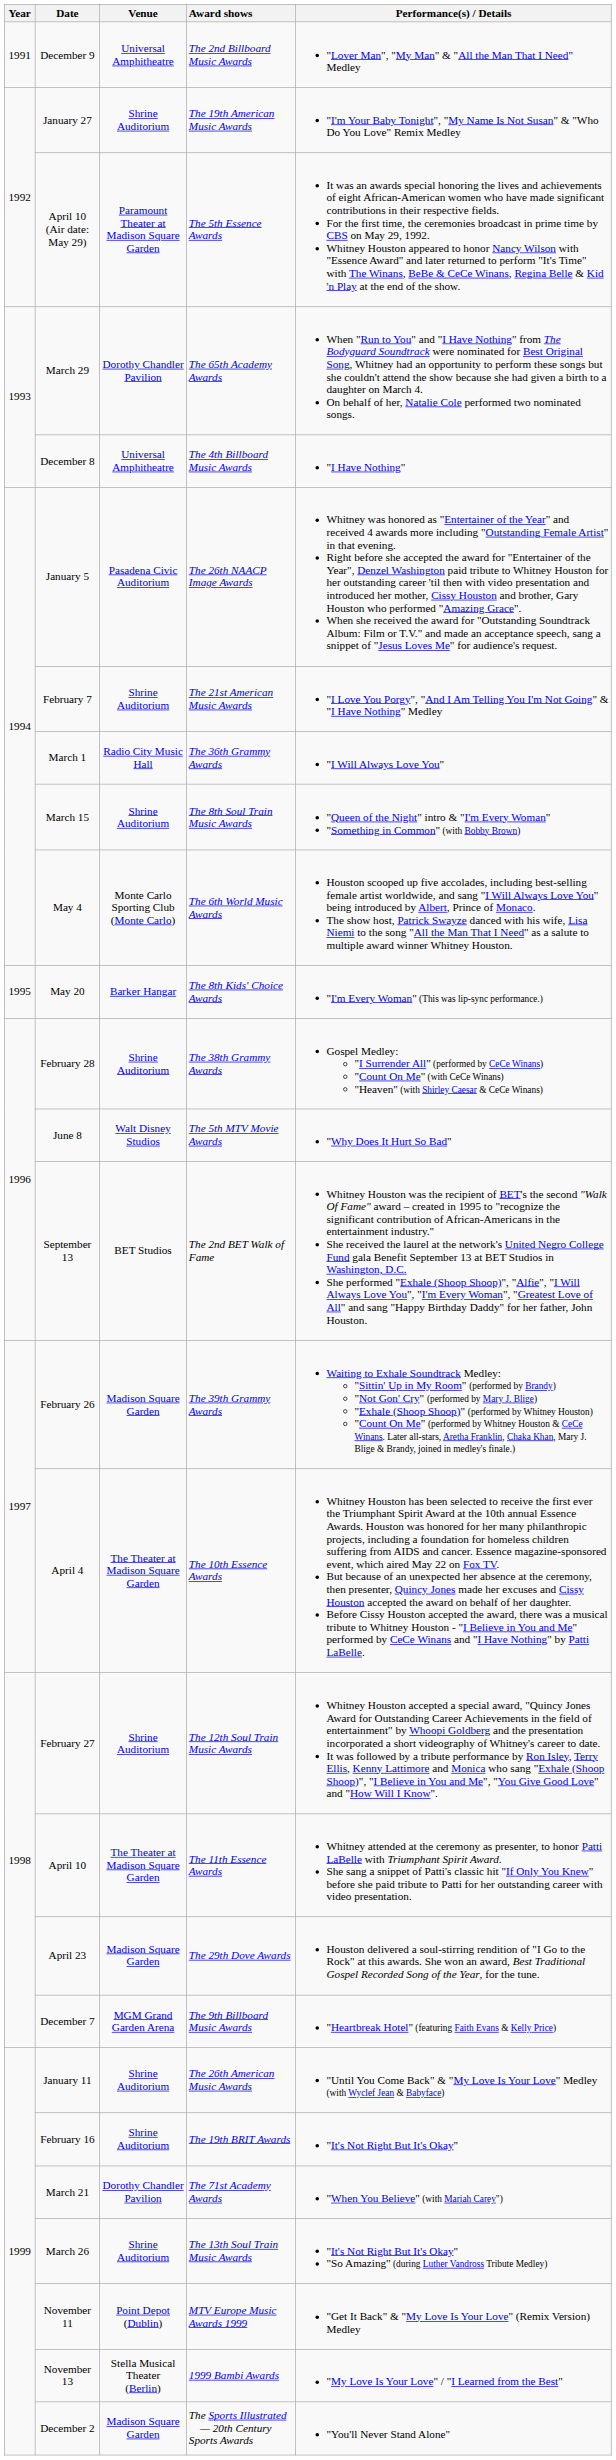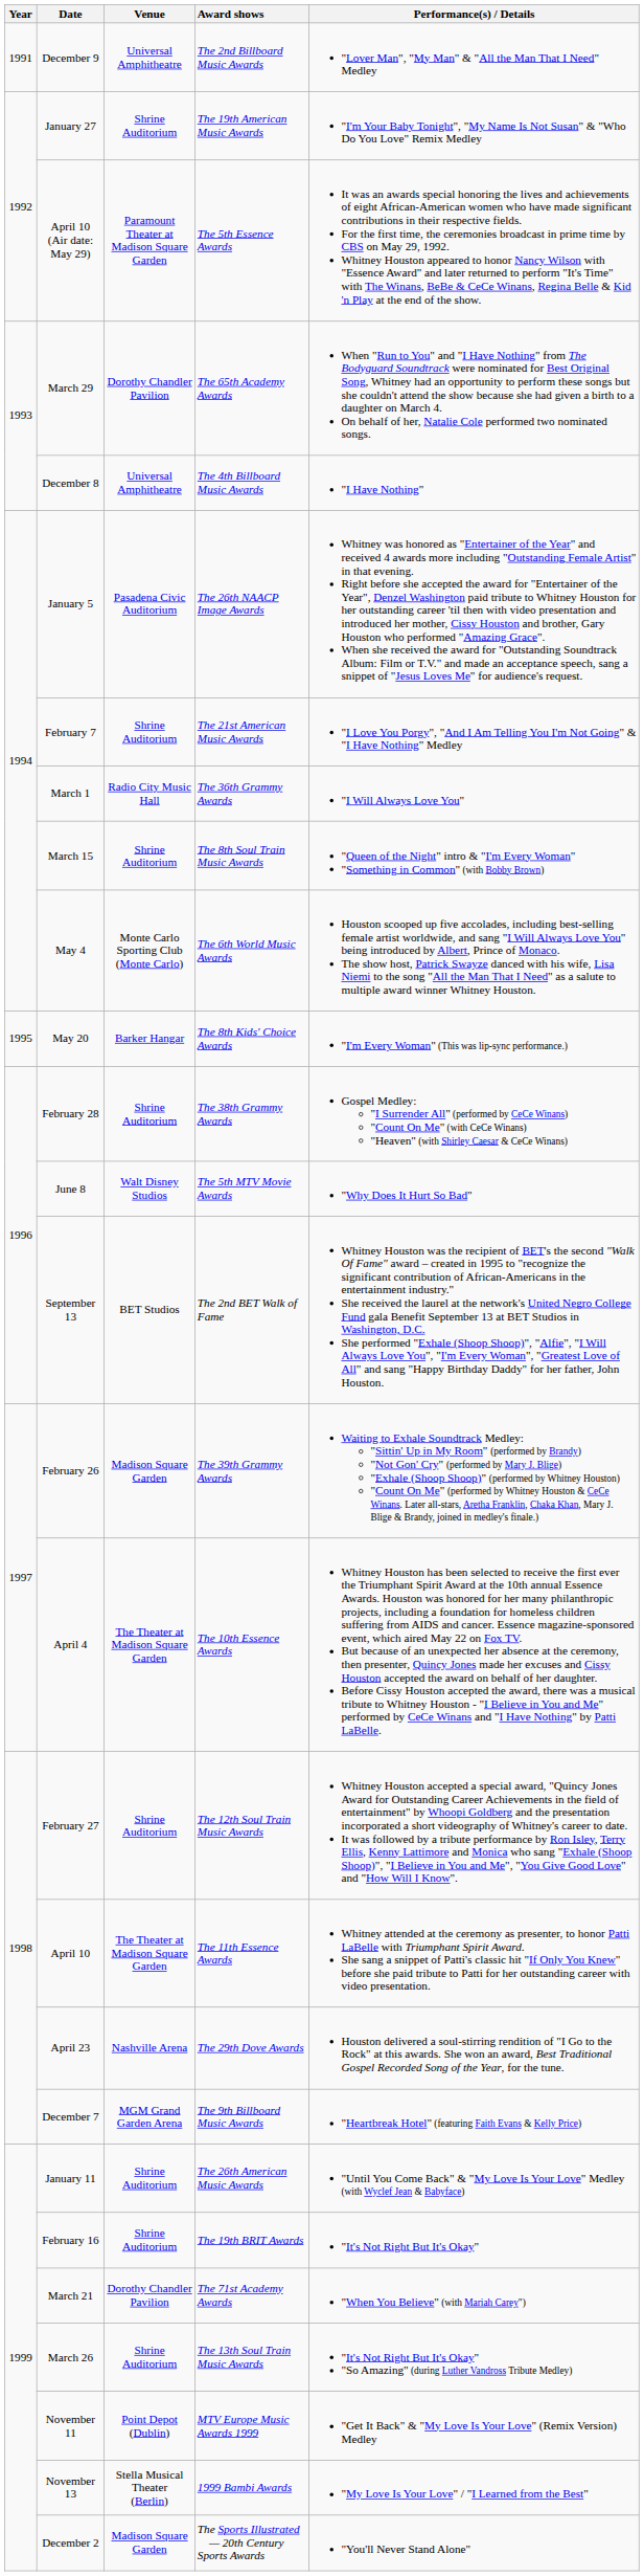 <table class="wikitable">
 <tr>
 <th style="text-align:center; width:40px;">Year</th>
 <th style="text-align:center; width:100px;">Date</th>
 <th style="text-align:center; width:140px;">Venue</th>
 <th style="text-align:left; width:220px;">Award shows</th>
 <th style="text-align:center; width:700px;">Performance(s) / Details</th>
 </tr>
 <tr>
 <td style="text-align:center;">1991</td>
 <td style="text-align:center;">December 9</td>
 <td style="text-align:center;"><a href='#'>Universal Amphitheatre</a></td>
 <td align="left"><em><a href='#'>The 2nd Billboard Music Awards</a></em></td>
 <td align="left"><br><ul><li>"<a href='#'>Lover Man</a>", "<a href='#'>My Man</a>" & "<a href='#'>All the Man That I Need</a>" Medley</li></ul></td>
 </tr>
 <tr>
 <td style="text-align:center;" rowspan="2">1992</td>
 <td style="text-align:center;">January 27</td>
 <td style="text-align:center;"><a href='#'>Shrine Auditorium</a></td>
 <td align="left"><em><a href='#'>The 19th American Music Awards</a></em></td>
 <td align="left"><br><ul><li>"<a href='#'>I'm Your Baby Tonight</a>", "<a href='#'>My Name Is Not Susan</a>" & "Who Do You Love" Remix Medley</li></ul></td>
 </tr>
 <tr>
 <td style="text-align:center;">April 10<br>(Air date: May 29)</td>
 <td style="text-align:center;"><a href='#'>Paramount Theater at Madison Square Garden</a></td>
 <td align="left"><em><a href='#'>The 5th Essence Awards</a></em></td>
 <td align="left"><br><ul><li>It was an awards special honoring the lives and achievements of eight African-American women who have made significant contributions in their respective fields.</li><li>For the first time, the ceremonies broadcast in prime time by <a href='#'>CBS</a> on May 29, 1992.</li><li>Whitney Houston appeared to honor <a href='#'>Nancy Wilson</a> with "Essence Award" and later returned to perform "It's Time" with <a href='#'>The Winans</a>, <a href='#'>BeBe & CeCe Winans</a>, <a href='#'>Regina Belle</a> & <a href='#'>Kid 'n Play</a> at the end of the show.</li></ul></td>
 </tr>
 <tr>
 <td style="text-align:center;" rowspan="2">1993</td>
 <td style="text-align:center;">March 29</td>
 <td style="text-align:center;"><a href='#'>Dorothy Chandler Pavilion</a></td>
 <td align="left"><em><a href='#'>The 65th Academy Awards</a></em></td>
 <td align="left"><br><ul><li>When "<a href='#'>Run to You</a>" and "<a href='#'>I Have Nothing</a>" from <em><a href='#'>The Bodyguard Soundtrack</a></em> were nominated for <a href='#'>Best Original Song</a>, Whitney had an opportunity to perform these songs but she couldn't attend the show because she had given a birth to a daughter on March 4.</li><li>On behalf of her, <a href='#'>Natalie Cole</a> performed two nominated songs.</li></ul></td>
 </tr>
 <tr>
 <td style="text-align:center;">December 8</td>
 <td style="text-align:center;"><a href='#'>Universal Amphitheatre</a></td>
 <td align="left"><em><a href='#'>The 4th Billboard Music Awards</a></em></td>
 <td align="left"><br><ul><li>"<a href='#'>I Have Nothing</a>"</li></ul></td>
 </tr>
 <tr>
 <td style="text-align:center;" rowspan="5">1994</td>
 <td style="text-align:center;">January 5</td>
 <td style="text-align:center;"><a href='#'>Pasadena Civic Auditorium</a></td>
 <td align="left"><em><a href='#'>The 26th NAACP Image Awards</a></em></td>
 <td align="left"><br><ul><li>Whitney was honored as "<a href='#'>Entertainer of the Year</a>" and received 4 awards more including "<a href='#'>Outstanding Female Artist</a>" in that evening.</li><li>Right before she accepted the award for "Entertainer of the Year", <a href='#'>Denzel Washington</a> paid tribute to Whitney Houston for her outstanding career 'til then with video presentation and introduced her mother, <a href='#'>Cissy Houston</a> and brother, Gary Houston who performed "<a href='#'>Amazing Grace</a>".</li><li>When she received the award for "Outstanding Soundtrack Album: Film or T.V." and made an acceptance speech, sang a snippet of "<a href='#'>Jesus Loves Me</a>" for audience's request.</li></ul></td>
 </tr>
 <tr>
 <td style="text-align:center;">February 7</td>
 <td style="text-align:center;"><a href='#'>Shrine Auditorium</a></td>
 <td align="left"><em><a href='#'>The 21st American Music Awards</a></em></td>
 <td align="left"><br><ul><li>"<a href='#'>I Love You Porgy</a>", "<a href='#'>And I Am Telling You I'm Not Going</a>" & "<a href='#'>I Have Nothing</a>" Medley</li></ul></td>
 </tr>
 <tr>
 <td style="text-align:center;">March 1</td>
 <td style="text-align:center;"><a href='#'>Radio City Music Hall</a></td>
 <td align="left"><em><a href='#'>The 36th Grammy Awards</a></em></td>
 <td align="left"><br><ul><li>"<a href='#'>I Will Always Love You</a>"</li></ul></td>
 </tr>
 <tr>
 <td style="text-align:center;">March 15</td>
 <td style="text-align:center;"><a href='#'>Shrine Auditorium</a></td>
 <td align="left"><em><a href='#'>The 8th Soul Train Music Awards</a></em></td>
 <td align="left"><br><ul><li>"<a href='#'>Queen of the Night</a>" intro & "<a href='#'>I'm Every Woman</a>"</li><li>"<a href='#'>Something in Common</a>"<small> (with <a href='#'>Bobby Brown</a>)</small></li></ul></td>
 </tr>
 <tr>
 <td style="text-align:center;">May 4</td>
 <td style="text-align:center;">Monte Carlo Sporting Club<br>(<a href='#'>Monte Carlo</a>)</td>
 <td align="left"><em><a href='#'>The 6th World Music Awards</a></em></td>
 <td align="left"><br><ul><li>Houston scooped up five accolades, including best-selling female artist worldwide, and sang "<a href='#'>I Will Always Love You</a>" being introduced by <a href='#'>Albert</a>, Prince of <a href='#'>Monaco</a>.</li><li>The show host, <a href='#'>Patrick Swayze</a> danced with his wife, <a href='#'>Lisa Niemi</a> to the song "<a href='#'>All the Man That I Need</a>" as a salute to multiple award winner Whitney Houston.</li></ul></td>
 </tr>
 <tr>
 <td style="text-align:center;">1995</td>
 <td style="text-align:center;">May 20</td>
 <td style="text-align:center;"><a href='#'>Barker Hangar</a></td>
 <td align="left"><em><a href='#'>The 8th Kids' Choice Awards</a></em></td>
 <td align="left"><br><ul><li>"<a href='#'>I'm Every Woman</a>"<small> (This was lip-sync performance.)</small></li></ul></td>
 </tr>
 <tr>
 <td style="text-align:center;" rowspan="3">1996</td>
 <td style="text-align:center;">February 28</td>
 <td style="text-align:center;"><a href='#'>Shrine Auditorium</a></td>
 <td align="left"><em><a href='#'>The 38th Grammy Awards</a></em></td>
 <td align="left"><br><ul><li>Gospel Medley:<ul><li>"<a href='#'>I Surrender All</a>"<small> (performed by <a href='#'>CeCe Winans</a>)</small></li><li>"<a href='#'>Count On Me</a>"<small> (with CeCe Winans)</small></li><li>"Heaven"<small> (with <a href='#'>Shirley Caesar</a> & CeCe Winans)</small></li></ul></li></ul></td>
 </tr>
 <tr>
 <td style="text-align:center;">June 8</td>
 <td style="text-align:center;"><a href='#'>Walt Disney Studios</a></td>
 <td align="left"><em><a href='#'>The 5th MTV Movie Awards</a></em></td>
 <td align="left"><br><ul><li>"<a href='#'>Why Does It Hurt So Bad</a>"</li></ul></td>
 </tr>
 <tr>
 <td style="text-align:center;">September 13</td>
 <td style="text-align:center;">BET Studios</td>
 <td align="left"><em>The 2nd BET Walk of Fame</em></td>
 <td align="left"><br><ul><li>Whitney Houston was the recipient of <a href='#'>BET</a>'s the second <em>"Walk Of Fame"</em> award – created in 1995 to "recognize the significant contribution of African-Americans in the entertainment industry."</li><li>She received the laurel at the network's <a href='#'>United Negro College Fund</a> gala Benefit September 13 at BET Studios in <a href='#'>Washington, D.C.</a></li><li>She performed "<a href='#'>Exhale (Shoop Shoop)</a>", "<a href='#'>Alfie</a>", "<a href='#'>I Will Always Love You</a>", "<a href='#'>I'm Every Woman</a>", "<a href='#'>Greatest Love of All</a>" and sang "Happy Birthday Daddy" for her father, John Houston.</li></ul></td>
 </tr>
 <tr>
 <td style="text-align:center;" rowspan="2">1997</td>
 <td style="text-align:center;">February 26</td>
 <td style="text-align:center;"><a href='#'>Madison Square Garden</a></td>
 <td align="left"><em><a href='#'>The 39th Grammy Awards</a></em></td>
 <td align="left"><br><ul><li><a href='#'>Waiting to Exhale Soundtrack</a> Medley:<ul><li>"<a href='#'>Sittin' Up in My Room</a>" <small> (performed by <a href='#'>Brandy</a>)</small></li><li>"<a href='#'>Not Gon' Cry</a>" <small> (performed by <a href='#'>Mary J. Blige</a>)</small></li><li>"<a href='#'>Exhale (Shoop Shoop)</a>" <small> (performed by Whitney Houston)</small></li><li>"<a href='#'>Count On Me</a>" <small> (performed by Whitney Houston & <a href='#'>CeCe Winans</a>. Later all-stars, <a href='#'>Aretha Franklin</a>, <a href='#'>Chaka Khan</a>, Mary J. Blige & Brandy, joined in medley's finale.)</small></li></ul></li></ul></td>
 </tr>
 <tr>
 <td style="text-align:center;">April 4</td>
 <td style="text-align:center;"><a href='#'>The Theater at Madison Square Garden</a></td>
 <td align="left"><em><a href='#'>The 10th Essence Awards</a></em></td>
 <td align="left"><br><ul><li>Whitney Houston has been selected to receive the first ever the Triumphant Spirit Award at the 10th annual Essence Awards. Houston was honored for her many philanthropic projects, including a foundation for homeless children suffering from AIDS and cancer. Essence magazine-sponsored event, which aired May 22 on <a href='#'>Fox TV</a>.</li><li>But because of an unexpected her absence at the ceremony, then presenter, <a href='#'>Quincy Jones</a> made her excuses and <a href='#'>Cissy Houston</a> accepted the award on behalf of her daughter.</li><li>Before Cissy Houston accepted the award, there was a musical tribute to Whitney Houston - "<a href='#'>I Believe in You and Me</a>" performed by <a href='#'>CeCe Winans</a> and "<a href='#'>I Have Nothing</a>" by <a href='#'>Patti LaBelle</a>.</li></ul></td>
 </tr>
 <tr>
 <td style="text-align:center;" rowspan="4">1998</td>
 <td style="text-align:center;">February 27</td>
 <td style="text-align:center;"><a href='#'>Shrine Auditorium</a></td>
 <td align="left"><em><a href='#'>The 12th Soul Train Music Awards</a></em></td>
 <td align="left"><br><ul><li>Whitney Houston accepted a special award, "Quincy Jones Award for Outstanding Career Achievements in the field of entertainment" by <a href='#'>Whoopi Goldberg</a> and the presentation incorporated a short videography of Whitney's career to date.</li><li>It was followed by a tribute performance by <a href='#'>Ron Isley</a>, <a href='#'>Terry Ellis</a>, <a href='#'>Kenny Lattimore</a> and <a href='#'>Monica</a> who sang "<a href='#'>Exhale (Shoop Shoop)</a>", "<a href='#'>I Believe in You and Me</a>", "<a href='#'>You Give Good Love</a>" and "<a href='#'>How Will I Know</a>".</li></ul></td>
 </tr>
 <tr>
 <td style="text-align:center;">April 10</td>
 <td style="text-align:center;"><a href='#'>The Theater at Madison Square Garden</a></td>
 <td align="left"><em><a href='#'>The 11th Essence Awards</a></em></td>
 <td align="left"><br><ul><li>Whitney attended at the ceremony as presenter, to honor <a href='#'>Patti LaBelle</a> with <em>Triumphant Spirit Award</em>.</li><li>She sang a snippet of Patti's classic hit "<a href='#'>If Only You Knew</a>" before she paid tribute to Patti for her outstanding career with video presentation.</li></ul></td>
 </tr>
 <tr>
 <td style="text-align:center;">April 23</td>
-<td style="text-align:center;"><a href='#'>Madison Square Garden</a></td>
+<td style="text-align:center;"><a href='#'>Nashville Arena</a></td>
 <td align="left"><em><a href='#'>The 29th Dove Awards</a></em></td>
 <td align="left"><br><ul><li>Houston delivered a soul-stirring rendition of "I Go to the Rock" at this awards. She won an award, <em>Best Traditional Gospel Recorded Song of the Year</em>, for the tune.</li></ul></td>
 </tr>
 <tr>
 <td style="text-align:center;">December 7</td>
 <td style="text-align:center;"><a href='#'>MGM Grand Garden Arena</a></td>
 <td align="left"><em><a href='#'>The 9th Billboard Music Awards</a></em></td>
 <td align="left"><br><ul><li>"<a href='#'>Heartbreak Hotel</a>"<small> (featuring <a href='#'>Faith Evans</a> & <a href='#'>Kelly Price</a>)</small></li></ul></td>
 </tr>
 <tr>
 <td style="text-align:center;" rowspan="7">1999</td>
 <td style="text-align:center;">January 11</td>
 <td style="text-align:center;"><a href='#'>Shrine Auditorium</a></td>
 <td align="left"><em><a href='#'>The 26th American Music Awards</a></em></td>
 <td align="left"><br><ul><li>"Until You Come Back" & "<a href='#'>My Love Is Your Love</a>" Medley<small> (with <a href='#'>Wyclef Jean</a> & <a href='#'>Babyface</a>)</small></li></ul></td>
 </tr>
 <tr>
 <td style="text-align:center;">February 16</td>
 <td style="text-align:center;"><a href='#'>Shrine Auditorium</a></td>
 <td align="left"><em><a href='#'>The 19th BRIT Awards</a></em></td>
 <td align="left"><br><ul><li>"<a href='#'>It's Not Right But It's Okay</a>"</li></ul></td>
 </tr>
 <tr>
 <td style="text-align:center;">March 21</td>
 <td style="text-align:center;"><a href='#'>Dorothy Chandler Pavilion</a></td>
 <td align="left"><em><a href='#'>The 71st Academy Awards</a></em></td>
 <td align="left"><br><ul><li>"<a href='#'>When You Believe</a>"<small> (with <a href='#'>Mariah Carey</a>")</small></li></ul></td>
 </tr>
 <tr>
 <td style="text-align:center;">March 26</td>
 <td style="text-align:center;"><a href='#'>Shrine Auditorium</a></td>
 <td align="left"><em><a href='#'>The 13th Soul Train Music Awards</a></em></td>
 <td align="left"><br><ul><li>"<a href='#'>It's Not Right But It's Okay</a>"</li><li>"So Amazing"<small> (during <a href='#'>Luther Vandross</a> Tribute Medley)</small></li></ul></td>
 </tr>
 <tr>
 <td style="text-align:center;">November 11</td>
 <td style="text-align:center;"><a href='#'>Point Depot</a><br>(<a href='#'>Dublin</a>)</td>
 <td align="left"><em><a href='#'>MTV Europe Music Awards 1999</a></em></td>
 <td align="left"><br><ul><li>"Get It Back" & "<a href='#'>My Love Is Your Love</a>" (Remix Version) Medley</li></ul></td>
 </tr>
 <tr>
 <td style="text-align:center;">November 13</td>
 <td style="text-align:center;">Stella Musical Theater<br>(<a href='#'>Berlin</a>)</td>
 <td align="left"><em><a href='#'>1999 Bambi Awards</a></em></td>
 <td align="left"><br><ul><li>"<a href='#'>My Love Is Your Love</a>" / "<a href='#'>I Learned from the Best</a>"</li></ul></td>
 </tr>
 <tr>
 <td style="text-align:center;">December 2</td>
 <td style="text-align:center;"><a href='#'>Madison Square Garden</a></td>
 <td align="left"><em>The <a href='#'>Sports Illustrated</a><br>    — 20th Century Sports Awards</em></td>
 <td align="left"><br><ul><li>"You'll Never Stand Alone"</li></ul></td>
 </tr>
 </table>
